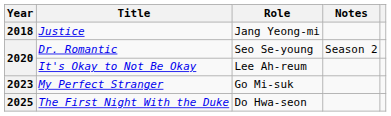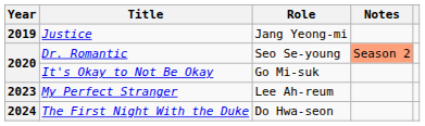 <table class="wikitable plainrowheaders">
 <tr>
 <th scope="col">Year</th>
 <th scope="col">Title</th>
 <th scope="col">Role</th>
 <th scope="col">Notes</th>
 <th scope="col" class="unsortable"></th>
 </tr>
 <tr>
-<th scope="row">2018</th>
+<th scope="row">2019</th>
 <td><em><a href='#'>Justice</a></em></td>
 <td>Jang Yeong-mi</td>
 <td></td>
 <td style="text-align:center"></td>
 </tr>
 <tr>
 <th scope="row" rowspan="2">2020</th>
 <td><em><a href='#'>Dr. Romantic</a></em></td>
 <td>Seo Se-young</td>
-<td>Season 2</td>
+<td style="background: lightsalmon;">Season 2</td>
 <td style="text-align:center"></td>
 </tr>
 <tr>
 <td><em><a href='#'>It's Okay to Not Be Okay</a></em></td>
-<td>Lee Ah-reum</td>
+<td>Go Mi-suk</td>
 <td></td>
 <td style="text-align:center"></td>
 </tr>
 <tr>
 <th scope="row">2023</th>
 <td><em><a href='#'>My Perfect Stranger</a></em></td>
-<td>Go Mi-suk</td>
+<td>Lee Ah-reum</td>
 <td></td>
 <td style="text-align:center"></td>
 </tr>
 <tr>
-<th scope="row">2025</th>
+<th scope="row">2024</th>
 <td><em><a href='#'>The First Night With the Duke</a></em></td>
 <td>Do Hwa-seon</td>
 <td></td>
 <td style="text-align:center"></td>
 </tr>
 </table>
